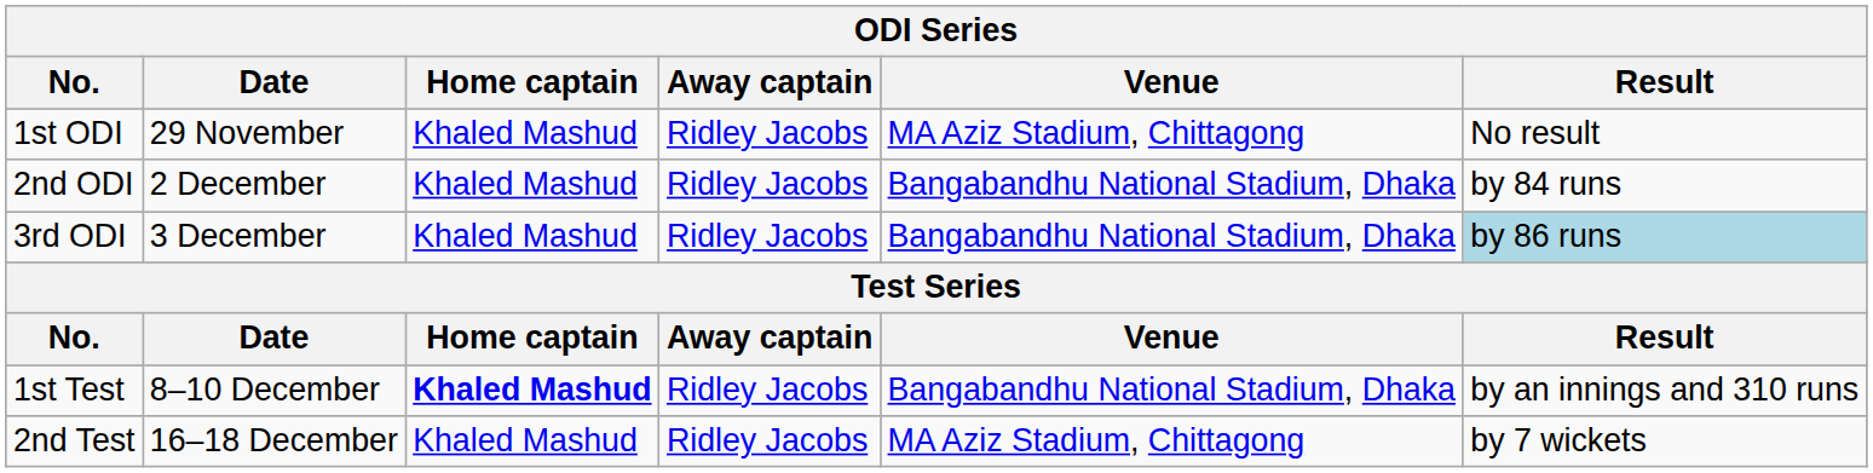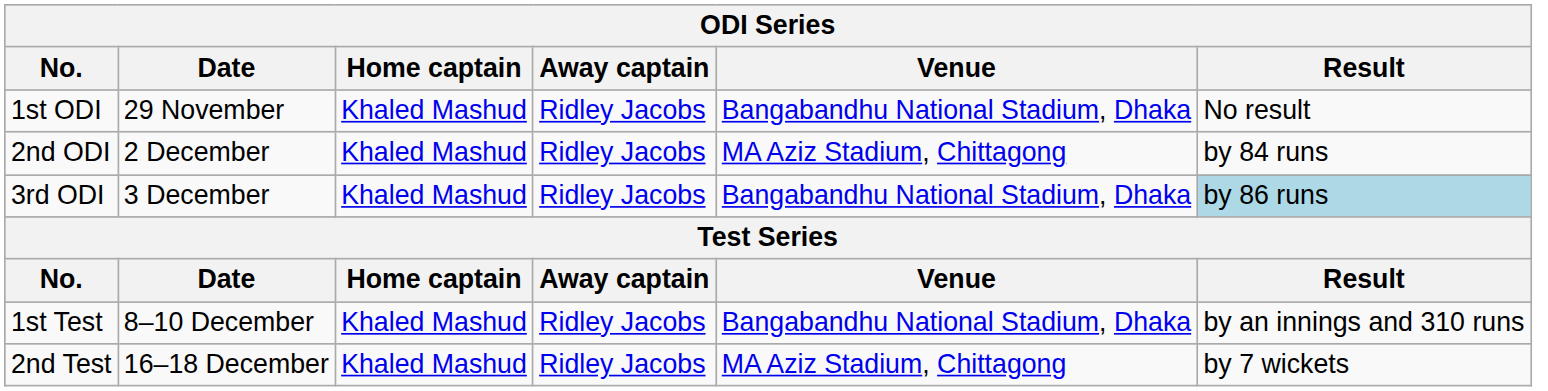 <table class="wikitable">
 <tr>
 <th colspan="9">ODI Series</th>
 </tr>
 <tr>
 <th>No.</th>
 <th>Date</th>
 <th>Home captain</th>
 <th>Away captain</th>
 <th>Venue</th>
 <th>Result</th>
 </tr>
 <tr>
 <td>1st ODI</td>
 <td>29 November</td>
 <td><a href='#'>Khaled Mashud</a></td>
 <td><a href='#'>Ridley Jacobs</a></td>
-<td><a href='#'>MA Aziz Stadium</a>, <a href='#'>Chittagong</a></td>
+<td><a href='#'>Bangabandhu National Stadium</a>, <a href='#'>Dhaka</a></td>
 <td>No result</td>
 </tr>
 <tr>
 <td>2nd ODI</td>
 <td>2 December</td>
 <td><a href='#'>Khaled Mashud</a></td>
 <td><a href='#'>Ridley Jacobs</a></td>
-<td><a href='#'>Bangabandhu National Stadium</a>, <a href='#'>Dhaka</a></td>
+<td><a href='#'>MA Aziz Stadium</a>, <a href='#'>Chittagong</a></td>
 <td> by 84 runs</td>
 </tr>
 <tr>
 <td>3rd ODI</td>
 <td>3 December</td>
 <td><a href='#'>Khaled Mashud</a></td>
 <td><a href='#'>Ridley Jacobs</a></td>
 <td><a href='#'>Bangabandhu National Stadium</a>, <a href='#'>Dhaka</a></td>
 <td style="background: lightblue;"> by 86 runs</td>
 </tr>
 <tr>
 <th colspan="9">Test Series</th>
 </tr>
 <tr>
 <th>No.</th>
 <th>Date</th>
 <th>Home captain</th>
 <th>Away captain</th>
 <th>Venue</th>
 <th>Result</th>
 </tr>
 <tr>
 <td>1st Test</td>
 <td>8–10 December</td>
-<td><strong><a href='#'>Khaled Mashud</a></strong></td>
+<td><a href='#'>Khaled Mashud</a></td>
 <td><a href='#'>Ridley Jacobs</a></td>
 <td><a href='#'>Bangabandhu National Stadium</a>, <a href='#'>Dhaka</a></td>
 <td> by an innings and 310 runs</td>
 </tr>
 <tr>
 <td>2nd Test</td>
 <td>16–18 December</td>
 <td><a href='#'>Khaled Mashud</a></td>
 <td><a href='#'>Ridley Jacobs</a></td>
 <td><a href='#'>MA Aziz Stadium</a>, <a href='#'>Chittagong</a></td>
 <td> by 7 wickets</td>
 </tr>
 </table>
